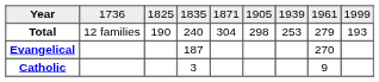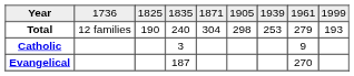 <table border="1" cellpadding="2" cellspacing="0" width="500">
 <tr bgcolor="#eeeeee" align="center">
 <td><strong>Year</strong></td>
 <td>1736</td>
 <td>1825</td>
 <td>1835</td>
 <td>1871</td>
 <td>1905</td>
 <td>1939</td>
 <td>1961</td>
 <td>1999</td>
 </tr>
 <tr align="center">
 <td><strong>Total</strong></td>
 <td>12 families</td>
 <td>190</td>
 <td>240</td>
 <td>304</td>
 <td>298</td>
 <td>253</td>
 <td>279</td>
 <td>193</td>
 </tr>
 <tr align="center">
+<td><strong><a href='#'>Catholic</a></strong></td>
+<td> </td>
+<td> </td>
+<td>3</td>
+<td> </td>
+<td> </td>
+<td> </td>
+<td>9</td>
+<td> </td>
+</tr>
+<tr align="center">
 <td><strong><a href='#'>Evangelical</a></strong></td>
 <td> </td>
 <td> </td>
 <td>187</td>
 <td> </td>
 <td> </td>
 <td> </td>
 <td>270</td>
 <td> </td>
 </tr>
-<tr align="center">
-<td><strong><a href='#'>Catholic</a></strong></td>
-<td> </td>
-<td> </td>
-<td>3</td>
-<td> </td>
-<td> </td>
-<td> </td>
-<td>9</td>
-<td> </td>
-</tr>
 </table>
